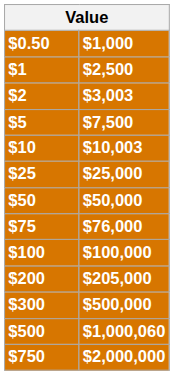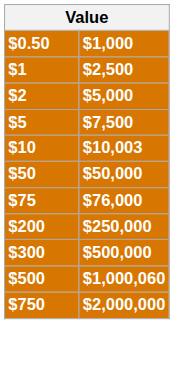 <table class="wikitable" style="color:#fff;">
 <tr>
 <th colspan="2" style="color:#000;"><strong>Value</strong></th>
 </tr>
 <tr style="background:#d77600;">
 <td style="width:65px; "><strong>$0.50</strong></td>
 <td><strong>$1,000</strong></td>
 </tr>
 <tr style="background:#d77600;">
 <td><strong>$1</strong></td>
 <td><strong>$2,500</strong></td>
 </tr>
 <tr style="background:#d77600;">
 <td><strong>$2</strong></td>
-<td><strong>$3,003</strong></td>
+<td><strong>$5,000</strong></td>
 </tr>
 <tr style="background:#d77600;">
 <td><strong>$5</strong></td>
 <td><strong>$7,500</strong></td>
 </tr>
 <tr style="background:#d77600;">
 <td><strong>$10</strong></td>
 <td><strong>$10,003</strong></td>
 </tr>
 <tr style="background:#d77600;">
-<td><strong>$25</strong></td>
-<td><strong>$25,000</strong></td>
-</tr>
-<tr style="background:#d77600;">
 <td><strong>$50</strong></td>
 <td><strong>$50,000</strong></td>
 </tr>
 <tr style="background:#d77600;">
 <td><strong>$75</strong></td>
 <td><strong>$76,000</strong></td>
 </tr>
 <tr style="background:#d77600;">
-<td><strong>$100</strong></td>
-<td><strong>$100,000</strong></td>
-</tr>
-<tr style="background:#d77600;">
 <td><strong>$200</strong></td>
-<td><strong>$205,000</strong></td>
+<td><strong>$250,000</strong></td>
 </tr>
 <tr style="background:#d77600;">
 <td><strong>$300</strong></td>
 <td><strong>$500,000</strong></td>
 </tr>
 <tr style="background:#d77600;">
 <td><strong>$500</strong></td>
 <td><strong>$1,000,060</strong></td>
 </tr>
 <tr style="background:#d77600;">
 <td><strong>$750</strong></td>
 <td><strong>$2,000,000</strong></td>
 </tr>
 </table>
